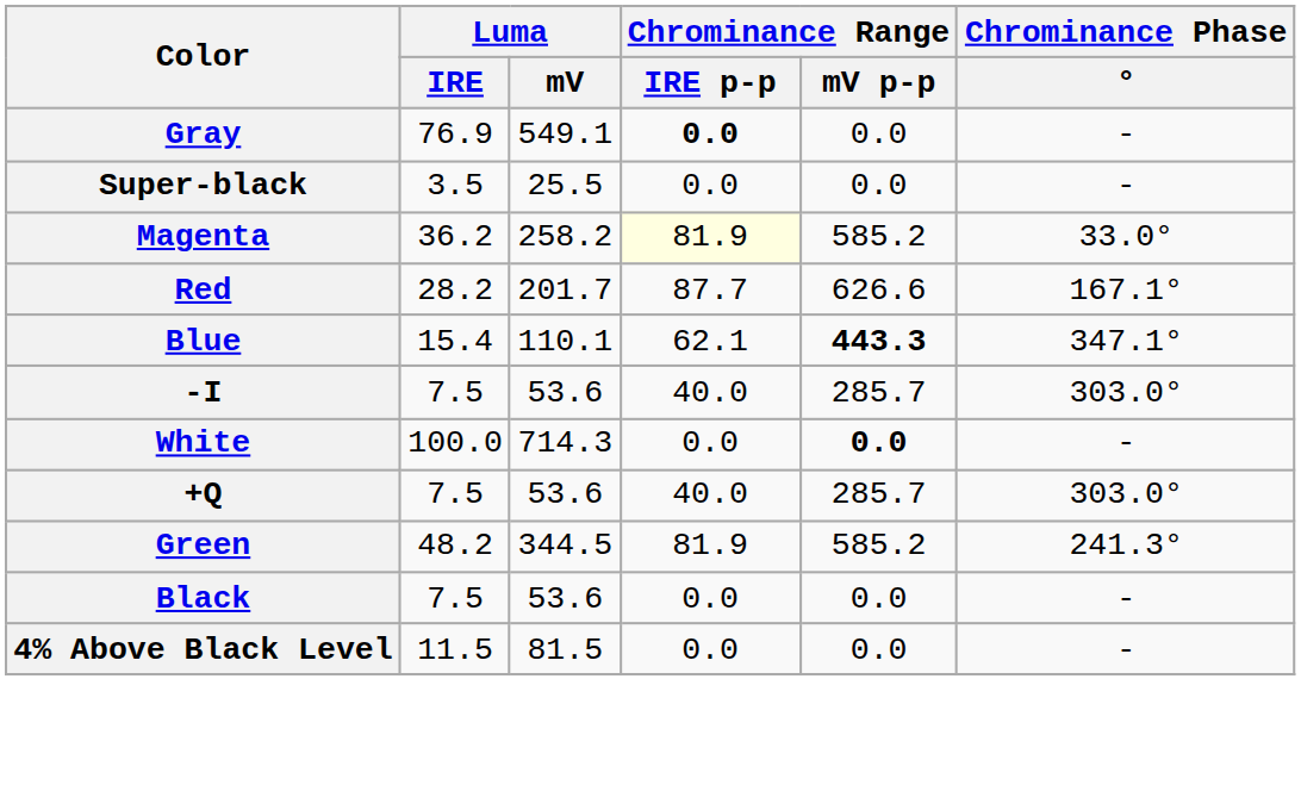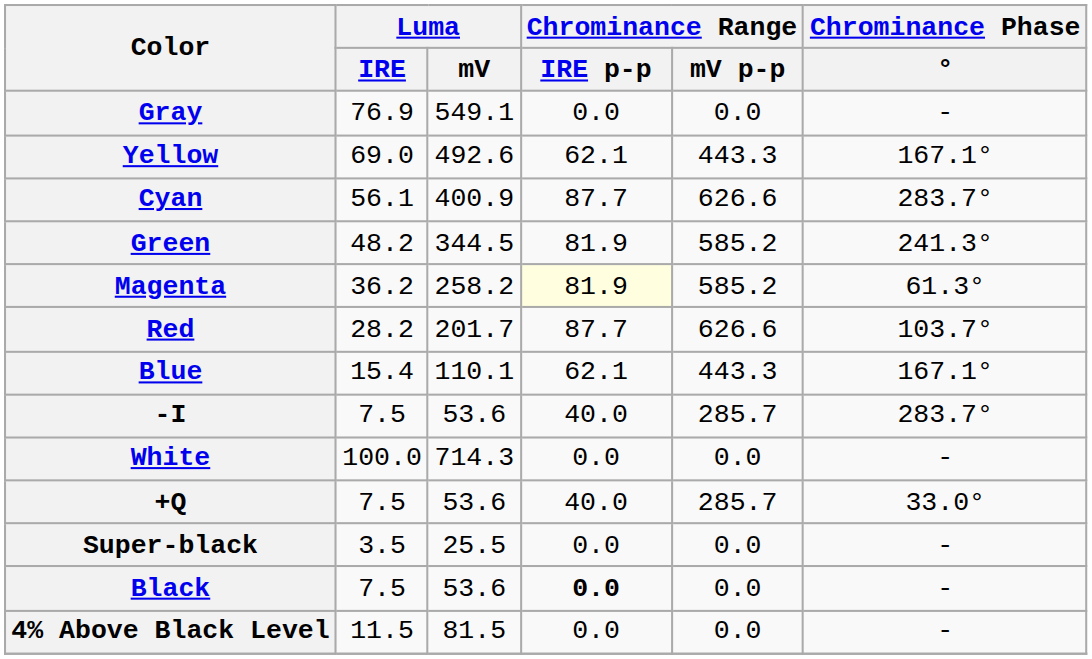 <table class=wikitable style="text-align: center;">
 <tr>
 <th rowspan=2>Color</th>
 <th colspan=2><a href='#'>Luma</a></th>
 <th colspan=2><a href='#'>Chrominance</a> Range</th>
 <th><a href='#'>Chrominance</a> Phase</th>
 </tr>
 <tr>
 <th><a href='#'>IRE</a></th>
 <th>mV</th>
 <th><a href='#'>IRE</a> p-p</th>
 <th>mV p-p</th>
 <th>°</th>
 </tr>
 <tr>
 <th><a href='#'>Gray</a></th>
 <td>76.9</td>
 <td>549.1</td>
-<td><strong>0.0</strong></td>
+<td>0.0</td>
 <td>0.0</td>
 <td>-</td>
+</tr>
+<tr>
+<th><a href='#'>Yellow</a></th>
+<td>69.0</td>
+<td>492.6</td>
+<td>62.1</td>
+<td>443.3</td>
+<td>167.1°</td>
+</tr>
+<tr>
+<th><a href='#'>Cyan</a></th>
+<td>56.1</td>
+<td>400.9</td>
+<td>87.7</td>
+<td>626.6</td>
+<td>283.7°</td>
+</tr>
+<tr>
+<th><a href='#'>Green</a></th>
+<td>48.2</td>
+<td>344.5</td>
+<td>81.9</td>
+<td>585.2</td>
+<td>241.3°</td>
+</tr>
+<tr>
+<th><a href='#'>Magenta</a></th>
+<td>36.2</td>
+<td>258.2</td>
+<td style="background: lightyellow;">81.9</td>
+<td>585.2</td>
+<td>61.3°</td>
+</tr>
+<tr>
+<th><a href='#'>Red</a></th>
+<td>28.2</td>
+<td>201.7</td>
+<td>87.7</td>
+<td>626.6</td>
+<td>103.7°</td>
+</tr>
+<tr>
+<th><a href='#'>Blue</a></th>
+<td>15.4</td>
+<td>110.1</td>
+<td>62.1</td>
+<td>443.3</td>
+<td>167.1°</td>
+</tr>
+<tr>
+<th>-I</th>
+<td>7.5</td>
+<td>53.6</td>
+<td>40.0</td>
+<td>285.7</td>
+<td>283.7°</td>
+</tr>
+<tr>
+<th><a href='#'>White</a></th>
+<td>100.0</td>
+<td>714.3</td>
+<td>0.0</td>
+<td>0.0</td>
+<td>-</td>
+</tr>
+<tr>
+<th>+Q</th>
+<td>7.5</td>
+<td>53.6</td>
+<td>40.0</td>
+<td>285.7</td>
+<td>33.0°</td>
 </tr>
 <tr>
 <th>Super-black</th>
 <td>3.5</td>
 <td>25.5</td>
 <td>0.0</td>
 <td>0.0</td>
 <td>-</td>
 </tr>
 <tr>
-<th><a href='#'>Magenta</a></th>
-<td>36.2</td>
-<td>258.2</td>
-<td style="background: lightyellow;">81.9</td>
-<td>585.2</td>
-<td>33.0°</td>
-</tr>
-<tr>
-<th><a href='#'>Red</a></th>
-<td>28.2</td>
-<td>201.7</td>
-<td>87.7</td>
-<td>626.6</td>
-<td>167.1°</td>
-</tr>
-<tr>
-<th><a href='#'>Blue</a></th>
-<td>15.4</td>
-<td>110.1</td>
-<td>62.1</td>
-<td><strong>443.3</strong></td>
-<td>347.1°</td>
-</tr>
-<tr>
-<th>-I</th>
-<td>7.5</td>
-<td>53.6</td>
-<td>40.0</td>
-<td>285.7</td>
-<td>303.0°</td>
-</tr>
-<tr>
-<th><a href='#'>White</a></th>
-<td>100.0</td>
-<td>714.3</td>
-<td>0.0</td>
-<td><strong>0.0</strong></td>
-<td>-</td>
-</tr>
-<tr>
-<th>+Q</th>
-<td>7.5</td>
-<td>53.6</td>
-<td>40.0</td>
-<td>285.7</td>
-<td>303.0°</td>
-</tr>
-<tr>
-<th><a href='#'>Green</a></th>
-<td>48.2</td>
-<td>344.5</td>
-<td>81.9</td>
-<td>585.2</td>
-<td>241.3°</td>
-</tr>
-<tr>
 <th><a href='#'>Black</a></th>
 <td>7.5</td>
 <td>53.6</td>
-<td>0.0</td>
+<td><strong>0.0</strong></td>
 <td>0.0</td>
 <td>-</td>
 </tr>
 <tr>
 <th>4% Above Black Level</th>
 <td>11.5</td>
 <td>81.5</td>
 <td>0.0</td>
 <td>0.0</td>
 <td>-</td>
 </tr>
 <tr>
 </tr>
 </table>
